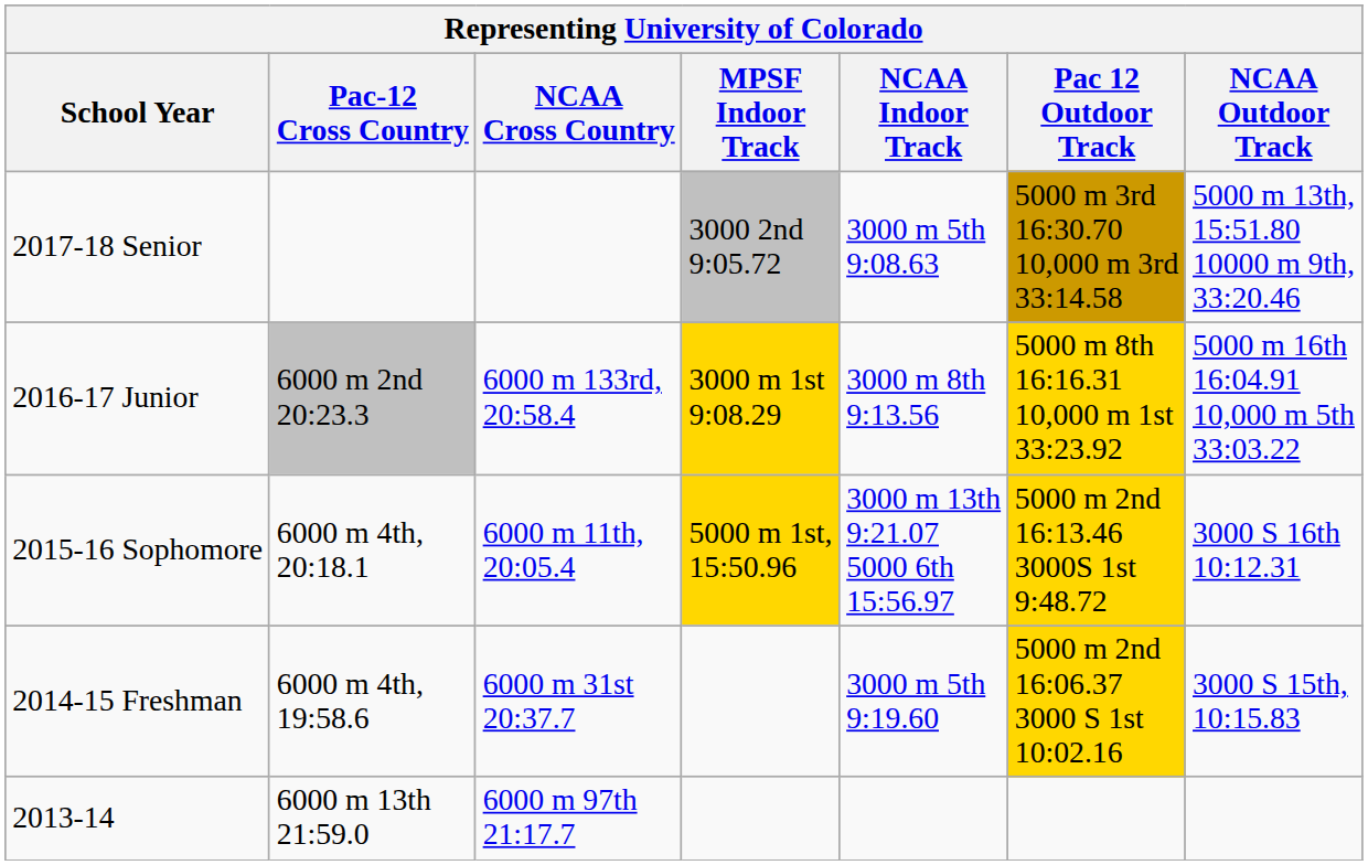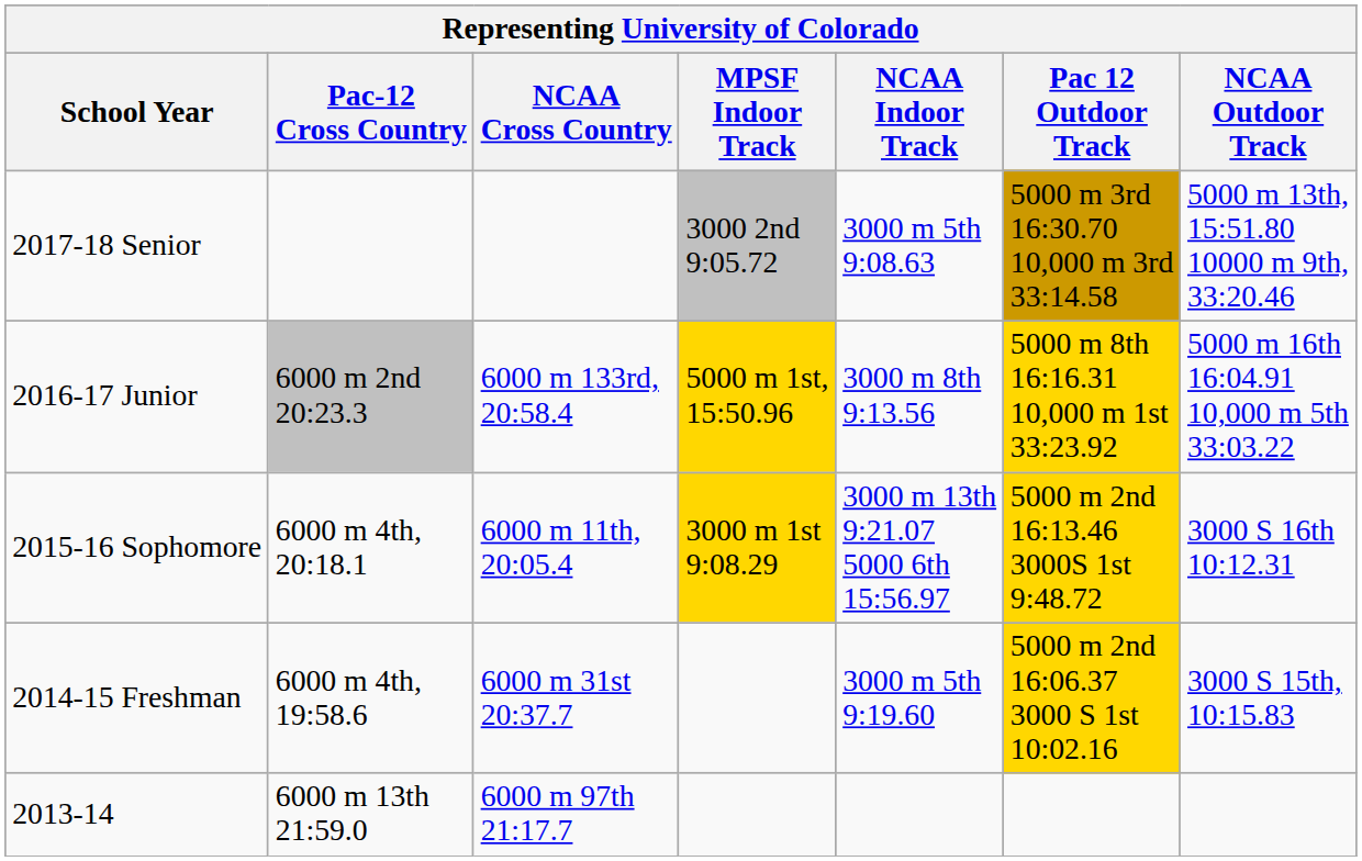 <table class="wikitable sortable">
 <tr>
 <th colspan="7">Representing <a href='#'>University of Colorado</a></th>
 </tr>
 <tr>
 <th>School Year</th>
 <th><a href='#'>Pac-12</a><br><a href='#'>Cross Country</a></th>
 <th><a href='#'>NCAA</a><br><a href='#'>Cross Country</a></th>
 <th><a href='#'>MPSF</a><br><a href='#'>Indoor<br>Track</a></th>
 <th><a href='#'>NCAA</a><br><a href='#'>Indoor<br>Track</a></th>
 <th><a href='#'>Pac 12</a><br><a href='#'>Outdoor<br>Track</a></th>
 <th><a href='#'>NCAA</a><br><a href='#'>Outdoor<br>Track</a></th>
 </tr>
 <tr>
 <td>2017-18 Senior</td>
 <td></td>
 <td></td>
 <td bgcolor=silver>3000 2nd<br>9:05.72</td>
 <td><a href='#'>3000 m 5th<br>9:08.63</a></td>
 <td bgcolor=cc9900>5000 m 3rd<br>16:30.70 <br>10,000 m 3rd<br>33:14.58</td>
 <td><a href='#'>5000 m 13th,<br>15:51.80<br>10000 m 9th,<br>33:20.46</a></td>
 </tr>
 <tr>
 <td>2016-17 Junior</td>
 <td bgcolor=silver>6000 m 2nd<br>20:23.3</td>
 <td><a href='#'>6000 m 133rd,<br>20:58.4</a></td>
-<td bgcolor=gold>3000 m 1st<br>9:08.29</td>
+<td bgcolor=gold>5000 m 1st,<br>15:50.96</td>
 <td><a href='#'>3000 m 8th<br>9:13.56</a></td>
 <td bgcolor=gold>5000 m 8th<br>16:16.31<br>10,000 m 1st<br>33:23.92</td>
 <td><a href='#'>5000 m 16th<br>16:04.91<br>10,000 m 5th<br>33:03.22</a></td>
 </tr>
 <tr>
 <td>2015-16 Sophomore</td>
 <td>6000 m 4th,<br>20:18.1</td>
 <td><a href='#'>6000 m 11th,<br>20:05.4</a></td>
-<td bgcolor=gold>5000 m 1st,<br>15:50.96</td>
+<td bgcolor=gold>3000 m 1st<br>9:08.29</td>
 <td><a href='#'>3000 m 13th<br>9:21.07<br> 5000 6th<br>15:56.97</a></td>
 <td bgcolor=gold>5000 m 2nd<br>16:13.46<br>3000S 1st<br> 9:48.72</td>
 <td><a href='#'>3000 S 16th<br>10:12.31</a></td>
 </tr>
 <tr>
 <td>2014-15 Freshman</td>
 <td>6000 m 4th,<br>19:58.6</td>
 <td><a href='#'>6000 m 31st<br>20:37.7</a></td>
 <td></td>
 <td><a href='#'>3000 m 5th<br>9:19.60</a></td>
 <td bgcolor=gold>5000 m 2nd<br>16:06.37<br>3000 S 1st<br> 10:02.16</td>
 <td><a href='#'>3000 S 15th,<br>10:15.83</a></td>
 </tr>
 <tr>
 <td>2013-14</td>
 <td>6000 m 13th<br>21:59.0</td>
 <td><a href='#'>6000 m 97th<br>21:17.7</a></td>
 <td></td>
 <td></td>
 <td></td>
 <td></td>
 </tr>
 </table>
